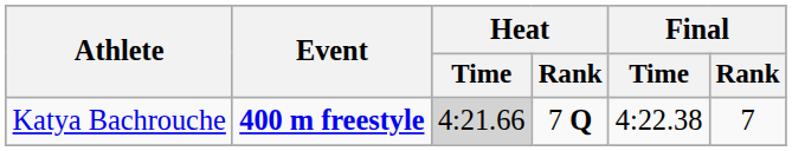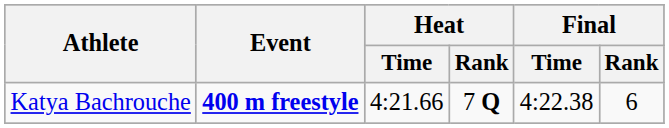 <table class=wikitable style="font-size:90%">
 <tr>
 <th rowspan="2">Athlete</th>
 <th rowspan="2">Event</th>
 <th colspan="2">Heat</th>
 <th colspan="2">Final</th>
 </tr>
 <tr style="font-size:95%">
 <th>Time</th>
 <th>Rank</th>
 <th>Time</th>
 <th>Rank</th>
 </tr>
 <tr align=center>
 <td align=left><a href='#'>Katya Bachrouche</a></td>
 <td align=left><strong><a href='#'>400 m freestyle</a></strong></td>
-<td style="background: lightgrey;">4:21.66</td>
+<td>4:21.66</td>
 <td>7 <strong>Q</strong></td>
 <td>4:22.38</td>
-<td>7</td>
+<td>6</td>
 </tr>
 </table>
